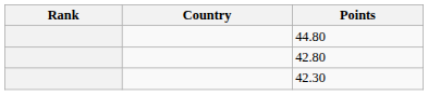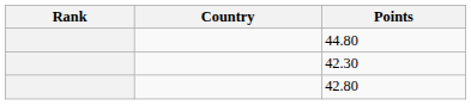 <table class="wikitable" width=500>
 <tr bgcolor="#efefef">
 <th>Rank</th>
 <th>Country</th>
 <th>Points</th>
 </tr>
 <tr>
 <th></th>
 <td></td>
 <td>44.80</td>
 </tr>
 <tr>
 <th></th>
 <td></td>
-<td>42.80</td>
+<td>42.30</td>
 </tr>
 <tr>
 <th></th>
 <td></td>
-<td>42.30</td>
+<td>42.80</td>
 </tr>
 </table>
